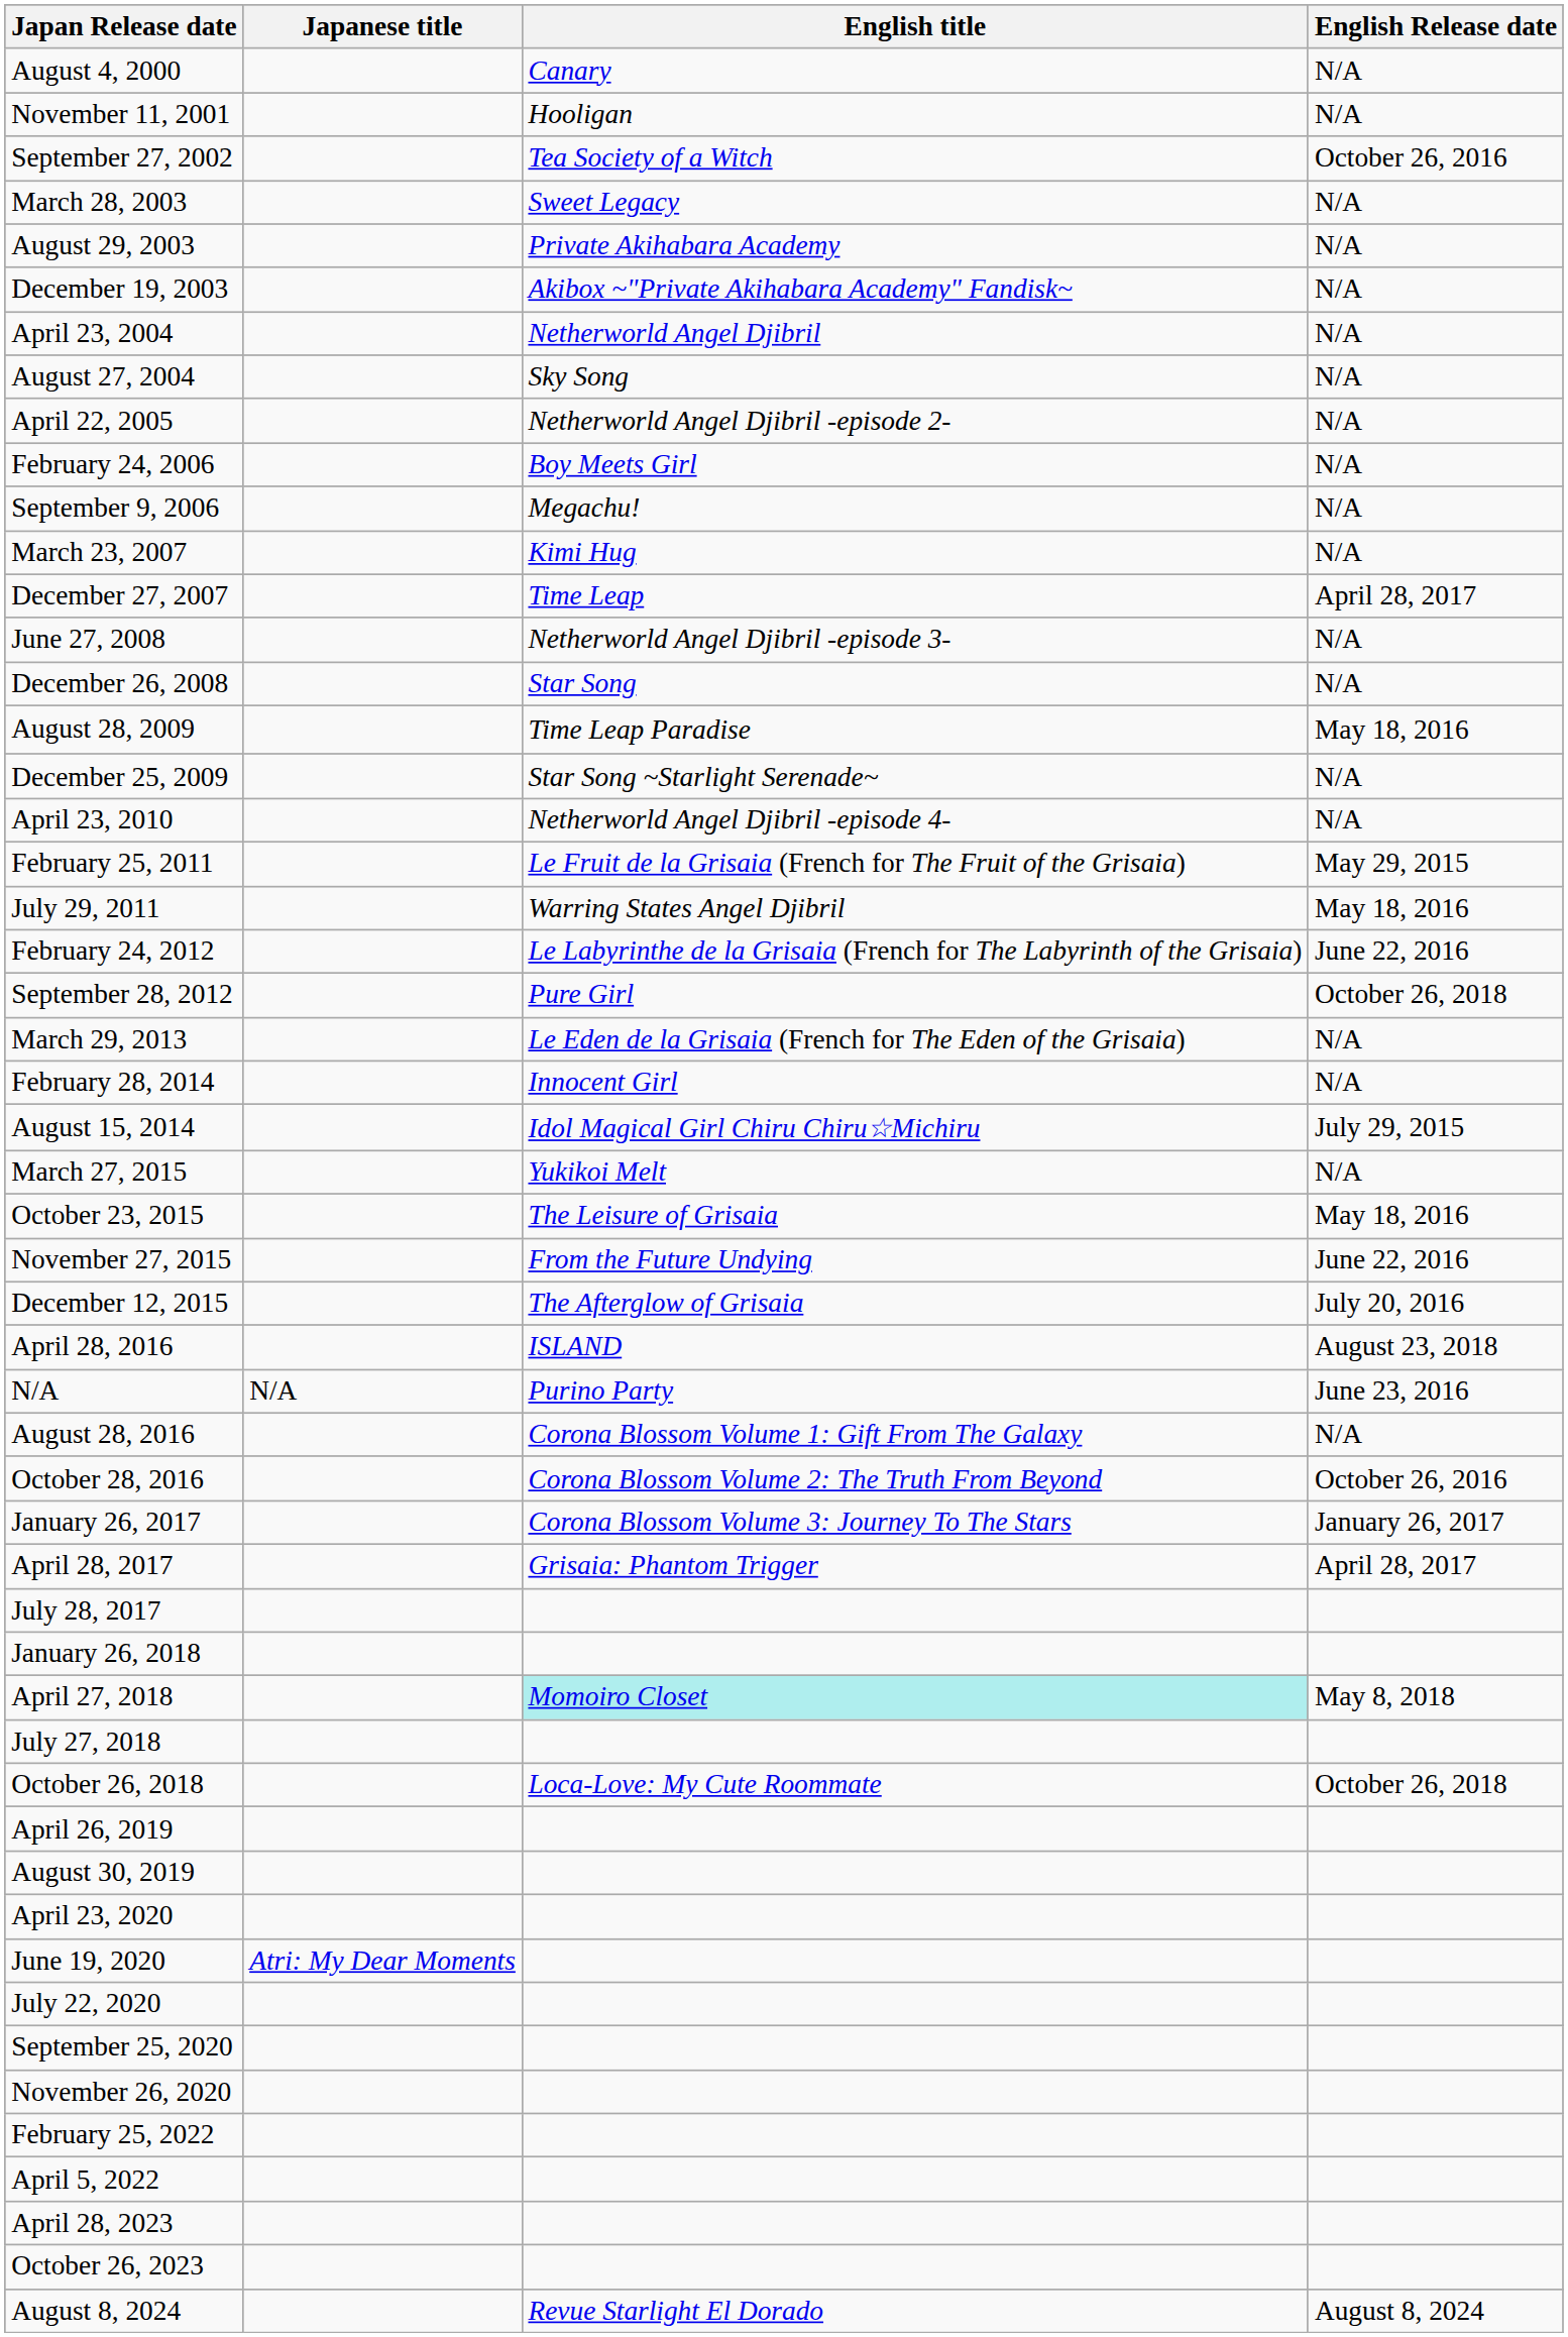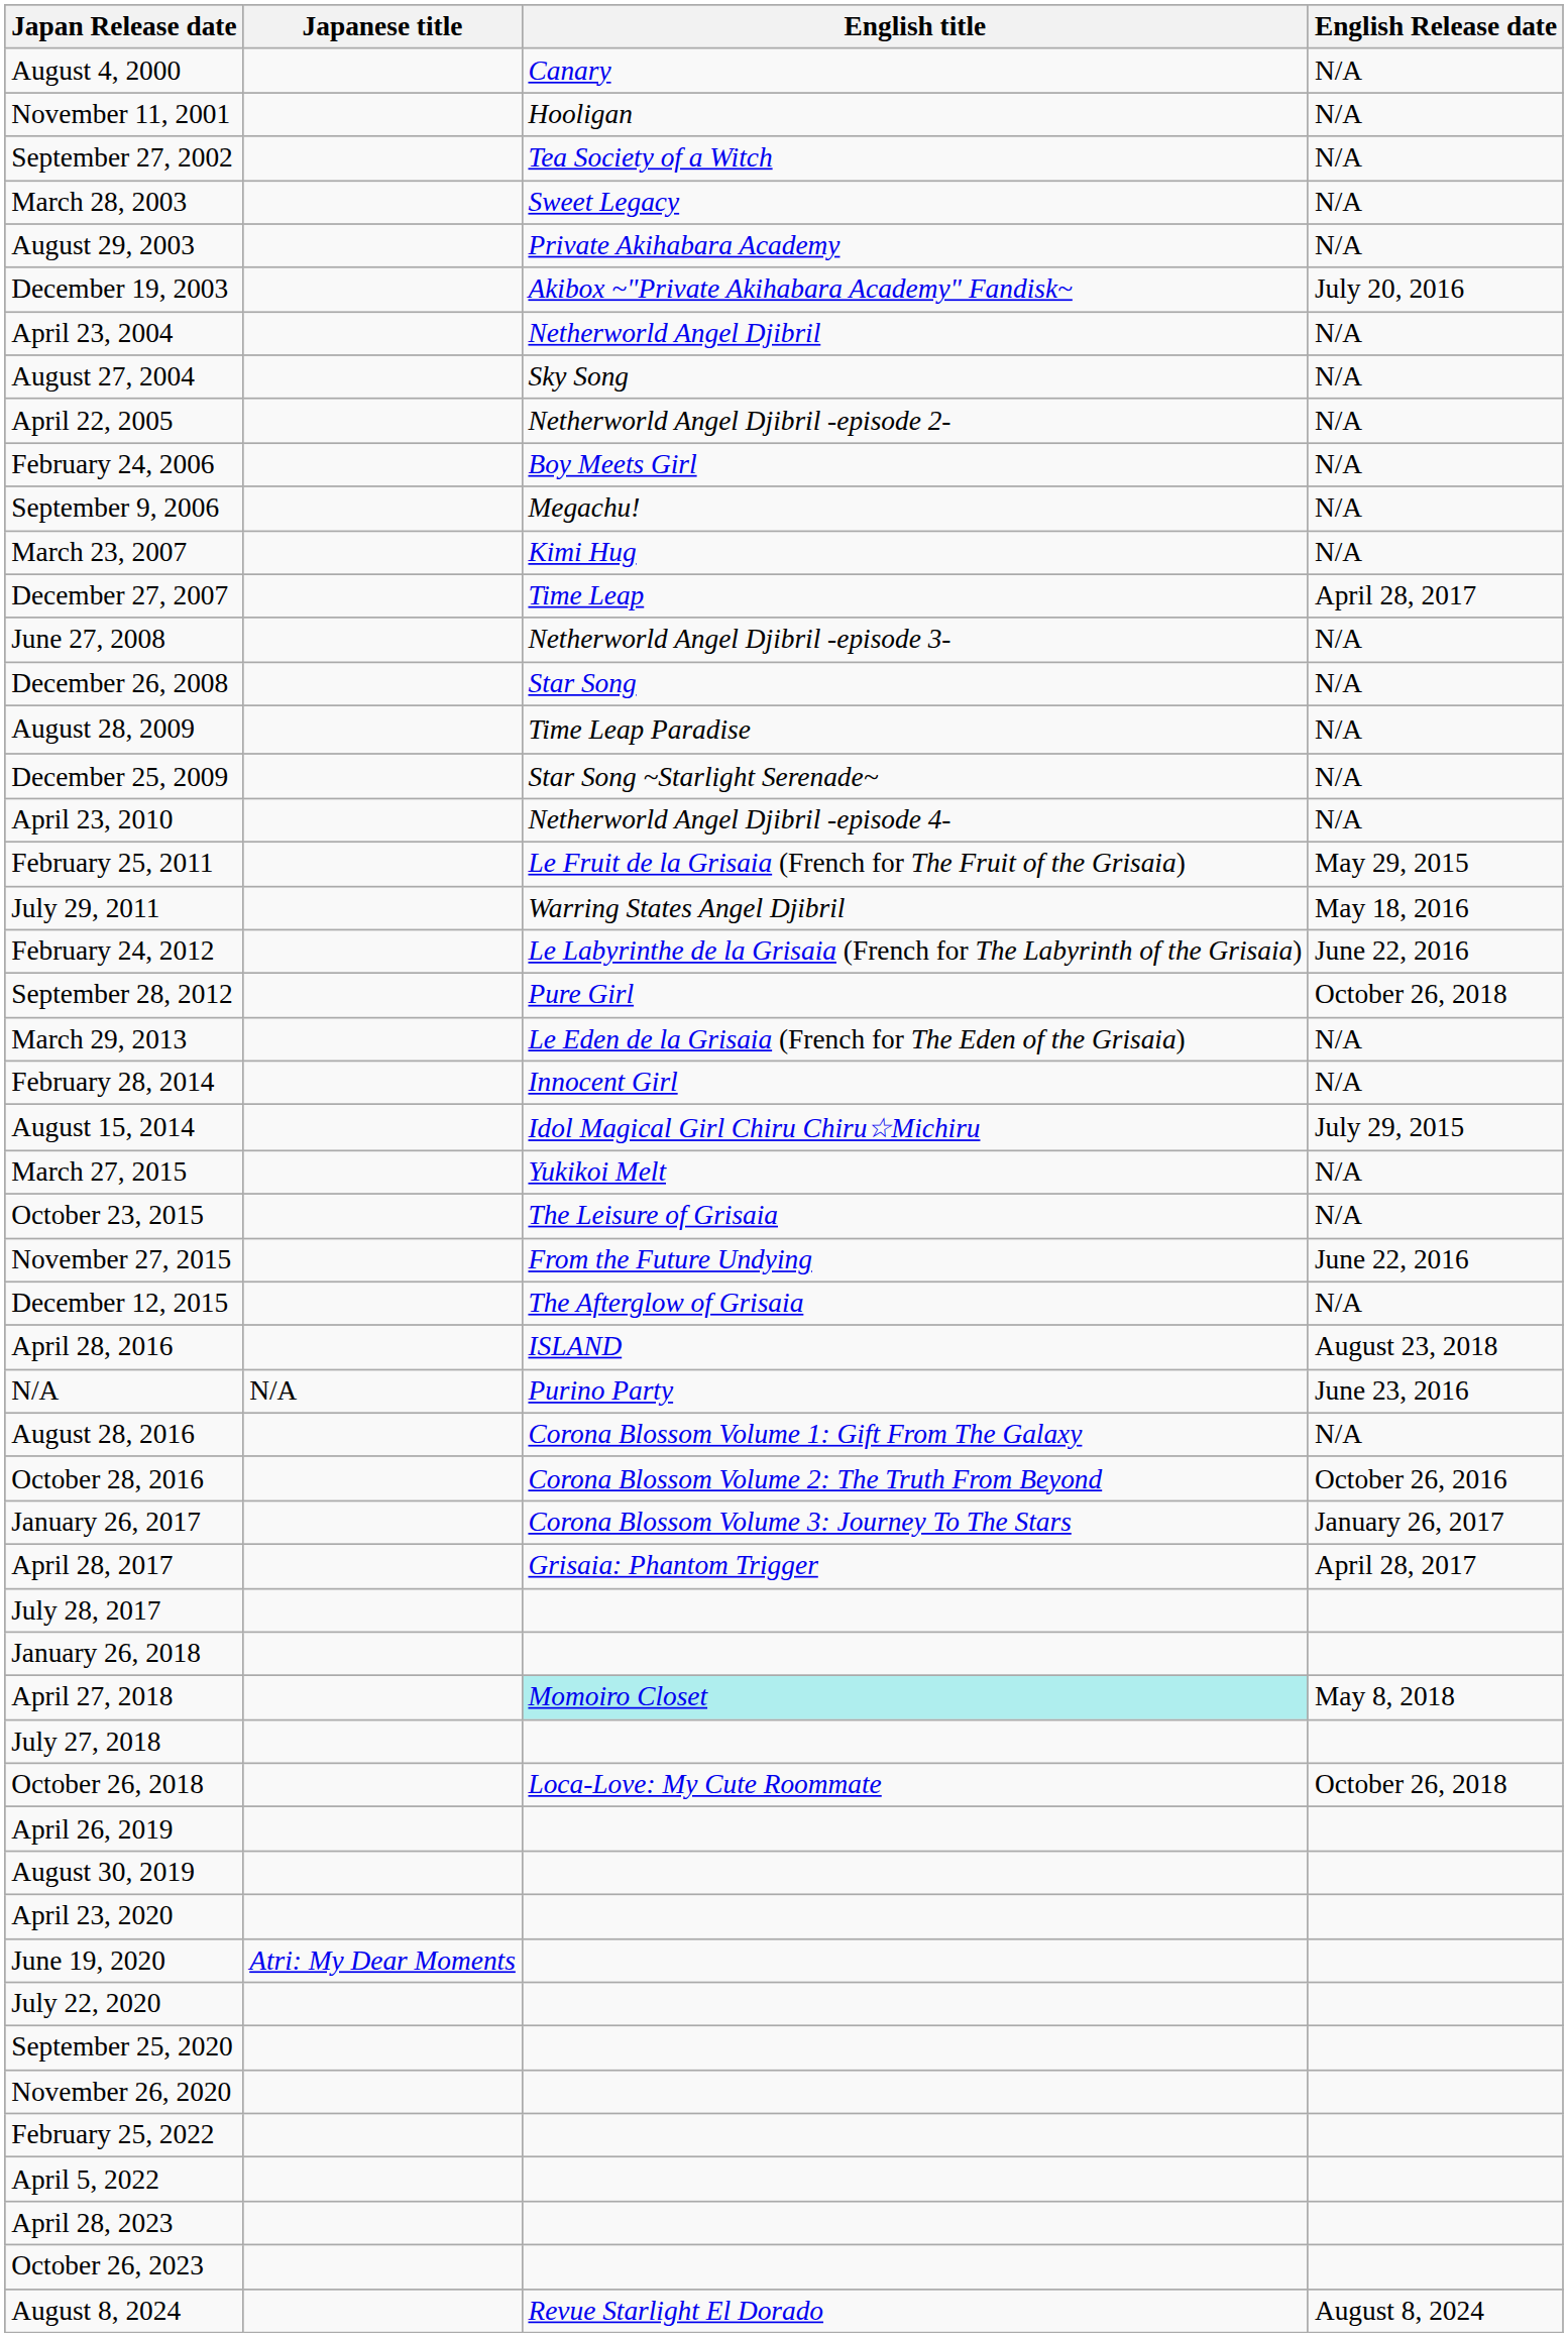 <table class="wikitable">
 <tr>
 <th>Japan Release date</th>
 <th>Japanese title</th>
 <th>English title</th>
 <th>English Release date</th>
 </tr>
 <tr>
 <td>August 4, 2000</td>
 <td></td>
 <td><em><a href='#'>Canary</a></em></td>
 <td>N/A</td>
 </tr>
 <tr>
 <td>November 11, 2001</td>
 <td></td>
 <td><em>Hooligan</em></td>
 <td>N/A</td>
 </tr>
 <tr>
 <td>September 27, 2002</td>
 <td></td>
 <td><em><a href='#'>Tea Society of a Witch</a></em></td>
-<td>October 26, 2016</td>
+<td>N/A</td>
 </tr>
 <tr>
 <td>March 28, 2003</td>
 <td></td>
 <td><em><a href='#'>Sweet Legacy</a></em></td>
 <td>N/A</td>
 </tr>
 <tr>
 <td>August 29, 2003</td>
 <td></td>
 <td><em><a href='#'>Private Akihabara Academy</a></em></td>
 <td>N/A</td>
 </tr>
 <tr>
 <td>December 19, 2003</td>
 <td></td>
 <td><em><a href='#'>Akibox ~"Private Akihabara Academy" Fandisk~</a></em></td>
-<td>N/A</td>
+<td>July 20, 2016</td>
 </tr>
 <tr>
 <td>April 23, 2004</td>
 <td></td>
 <td><em><a href='#'>Netherworld Angel Djibril</a></em></td>
 <td>N/A</td>
 </tr>
 <tr>
 <td>August 27, 2004</td>
 <td></td>
 <td><em>Sky Song</em></td>
 <td>N/A</td>
 </tr>
 <tr>
 <td>April 22, 2005</td>
 <td></td>
 <td><em>Netherworld Angel Djibril -episode 2-</em></td>
 <td>N/A</td>
 </tr>
 <tr>
 <td>February 24, 2006</td>
 <td></td>
 <td><em><a href='#'>Boy Meets Girl</a></em></td>
 <td>N/A</td>
 </tr>
 <tr>
 <td>September 9, 2006</td>
 <td></td>
 <td><em>Megachu!</em></td>
 <td>N/A</td>
 </tr>
 <tr>
 <td>March 23, 2007</td>
 <td></td>
 <td><em><a href='#'>Kimi Hug</a></em></td>
 <td>N/A</td>
 </tr>
 <tr>
 <td>December 27, 2007</td>
 <td></td>
 <td><em><a href='#'>Time Leap</a></em></td>
 <td>April 28, 2017</td>
 </tr>
 <tr>
 <td>June 27, 2008</td>
 <td></td>
 <td><em>Netherworld Angel Djibril -episode 3-</em></td>
 <td>N/A</td>
 </tr>
 <tr>
 <td>December 26, 2008</td>
 <td></td>
 <td><em><a href='#'>Star Song</a></em></td>
 <td>N/A</td>
 </tr>
 <tr>
 <td>August 28, 2009 　</td>
 <td></td>
 <td><em>Time Leap Paradise</em></td>
-<td>May 18, 2016</td>
+<td>N/A</td>
 </tr>
 <tr>
 <td>December 25, 2009</td>
 <td></td>
 <td><em>Star Song ~Starlight Serenade~</em></td>
 <td>N/A</td>
 </tr>
 <tr>
 <td>April 23, 2010</td>
 <td></td>
 <td><em>Netherworld Angel Djibril -episode 4-</em></td>
 <td>N/A</td>
 </tr>
 <tr>
 <td>February 25, 2011</td>
 <td></td>
 <td><em><a href='#'>Le Fruit de la Grisaia</a></em> (French for <em>The Fruit of the Grisaia</em>)</td>
 <td>May 29, 2015</td>
 </tr>
 <tr>
 <td>July 29, 2011</td>
 <td></td>
 <td><em>Warring States Angel Djibril</em></td>
 <td>May 18, 2016</td>
 </tr>
 <tr>
 <td>February 24, 2012</td>
 <td></td>
 <td><em><a href='#'>Le Labyrinthe de la Grisaia</a></em> (French for <em>The Labyrinth of the Grisaia</em>)</td>
 <td>June 22, 2016</td>
 </tr>
 <tr>
 <td>September 28, 2012</td>
 <td></td>
 <td><em><a href='#'>Pure Girl</a></em></td>
 <td>October 26, 2018</td>
 </tr>
 <tr>
 <td>March 29, 2013</td>
 <td></td>
 <td><em><a href='#'>Le Eden de la Grisaia</a></em> (French for <em>The Eden of the Grisaia</em>)</td>
 <td>N/A</td>
 </tr>
 <tr>
 <td>February 28, 2014</td>
 <td></td>
 <td><em><a href='#'>Innocent Girl</a></em></td>
 <td>N/A</td>
 </tr>
 <tr>
 <td>August 15, 2014</td>
 <td></td>
 <td><em><a href='#'>Idol Magical Girl Chiru Chiru☆Michiru</a></em></td>
 <td>July 29, 2015</td>
 </tr>
 <tr>
 <td>March 27, 2015</td>
 <td></td>
 <td><em><a href='#'>Yukikoi Melt</a></em></td>
 <td>N/A</td>
 </tr>
 <tr>
 <td>October 23, 2015</td>
 <td></td>
 <td><em><a href='#'>The Leisure of Grisaia</a></em></td>
-<td>May 18, 2016</td>
+<td>N/A</td>
 </tr>
 <tr>
 <td>November 27, 2015</td>
 <td></td>
 <td><em><a href='#'>From the Future Undying</a></em></td>
 <td>June 22, 2016</td>
 </tr>
 <tr>
 <td>December 12, 2015</td>
 <td></td>
 <td><em><a href='#'>The Afterglow of Grisaia</a></em></td>
-<td>July 20, 2016</td>
+<td>N/A</td>
 </tr>
 <tr>
 <td>April 28, 2016</td>
 <td></td>
 <td><em><a href='#'>ISLAND</a></em></td>
 <td>August 23, 2018</td>
 </tr>
 <tr>
 <td>N/A</td>
 <td>N/A</td>
 <td><em><a href='#'>Purino Party</a></em></td>
 <td>June 23, 2016</td>
 </tr>
 <tr>
 <td>August 28, 2016</td>
 <td></td>
 <td><em><a href='#'>Corona Blossom Volume 1: Gift From The Galaxy</a></em></td>
 <td>N/A</td>
 </tr>
 <tr>
 <td>October 28, 2016</td>
 <td></td>
 <td><em><a href='#'>Corona Blossom Volume 2: The Truth From Beyond</a></em></td>
 <td>October 26, 2016</td>
 </tr>
 <tr>
 <td>January 26, 2017</td>
 <td></td>
 <td><em><a href='#'>Corona Blossom Volume 3: Journey To The Stars</a></em></td>
 <td>January 26, 2017</td>
 </tr>
 <tr>
 <td>April 28, 2017</td>
 <td></td>
 <td><em><a href='#'>Grisaia: Phantom Trigger</a></em></td>
 <td>April 28, 2017</td>
 </tr>
 <tr>
 <td>July 28, 2017</td>
 <td></td>
 <td></td>
 <td></td>
 </tr>
 <tr>
 <td>January 26, 2018</td>
 <td></td>
 <td></td>
 <td></td>
 </tr>
 <tr>
 <td>April 27, 2018</td>
 <td></td>
 <td style="background: paleturquoise;"><em><a href='#'>Momoiro Closet</a></em></td>
 <td>May 8, 2018</td>
 </tr>
 <tr>
 <td>July 27, 2018</td>
 <td></td>
 <td></td>
 <td></td>
 </tr>
 <tr>
 <td>October 26, 2018</td>
 <td></td>
 <td><em><a href='#'>Loca-Love: My Cute Roommate</a></em></td>
 <td>October 26, 2018</td>
 </tr>
 <tr>
 <td>April 26, 2019</td>
 <td></td>
 <td></td>
 <td></td>
 </tr>
 <tr>
 <td>August 30, 2019</td>
 <td></td>
 <td></td>
 <td></td>
 </tr>
 <tr>
 <td>April 23, 2020</td>
 <td></td>
 <td></td>
 <td></td>
 </tr>
 <tr>
 <td>June 19, 2020</td>
 <td><em><a href='#'>Atri: My Dear Moments</a></em></td>
 <td></td>
 <td></td>
 </tr>
 <tr>
 <td>July 22, 2020</td>
 <td></td>
 <td></td>
 <td></td>
 </tr>
 <tr>
 <td>September 25, 2020</td>
 <td></td>
 <td></td>
 <td></td>
 </tr>
 <tr>
 <td>November 26, 2020</td>
 <td></td>
 <td></td>
 <td></td>
 </tr>
 <tr>
 <td>February 25, 2022</td>
 <td></td>
 <td></td>
 <td></td>
 </tr>
 <tr>
 <td>April 5, 2022</td>
 <td></td>
 <td></td>
 <td></td>
 </tr>
 <tr>
 <td>April 28, 2023</td>
 <td></td>
 <td></td>
 <td></td>
 </tr>
 <tr>
 <td>October 26, 2023</td>
 <td></td>
 <td></td>
 <td></td>
 </tr>
 <tr>
 <td>August 8, 2024</td>
 <td></td>
 <td><em><a href='#'>Revue Starlight El Dorado</a></em></td>
 <td>August 8, 2024</td>
 </tr>
 </table>
